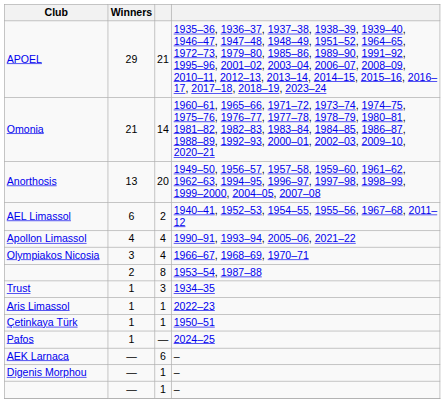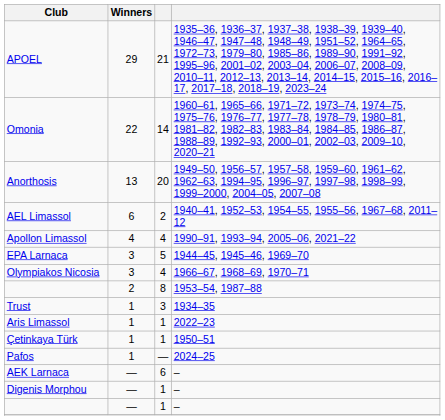 <table class="wikitable sortable">
 <tr>
 <th width="150">Club</th>
 <th width="3">Winners</th>
 <th width="3"></th>
 <th width="400"></th>
 </tr>
 <tr>
 <td><a href='#'>APOEL</a></td>
 <td style="text-align:center;">29</td>
 <td style="text-align:center;">21</td>
 <td><a href='#'>1935–36</a>, <a href='#'>1936–37</a>, <a href='#'>1937–38</a>, <a href='#'>1938–39</a>, <a href='#'>1939–40</a>, <a href='#'>1946–47</a>, <a href='#'>1947–48</a>, <a href='#'>1948–49</a>, <a href='#'>1951–52</a>, <a href='#'>1964–65</a>, <a href='#'>1972–73</a>, <a href='#'>1979–80</a>, <a href='#'>1985–86</a>, <a href='#'>1989–90</a>, <a href='#'>1991–92</a>, <a href='#'>1995–96</a>, <a href='#'>2001–02</a>, <a href='#'>2003–04</a>, <a href='#'>2006–07</a>, <a href='#'>2008–09</a>, <a href='#'>2010–11</a>, <a href='#'>2012–13</a>, <a href='#'>2013–14</a>, <a href='#'>2014–15</a>, <a href='#'>2015–16</a>, <a href='#'>2016–17</a>, <a href='#'>2017–18</a>, <a href='#'>2018–19</a>, <a href='#'>2023–24</a></td>
 </tr>
 <tr>
 <td><a href='#'>Omonia</a></td>
-<td style="text-align:center;">21</td>
+<td style="text-align:center;">22</td>
 <td style="text-align:center;">14</td>
 <td><a href='#'>1960–61</a>, <a href='#'>1965–66</a>, <a href='#'>1971–72</a>, <a href='#'>1973–74</a>, <a href='#'>1974–75</a>, <a href='#'>1975–76</a>, <a href='#'>1976–77</a>, <a href='#'>1977–78</a>, <a href='#'>1978–79</a>, <a href='#'>1980–81</a>, <a href='#'>1981–82</a>, <a href='#'>1982–83</a>, <a href='#'>1983–84</a>, <a href='#'>1984–85</a>, <a href='#'>1986–87</a>, <a href='#'>1988–89</a>, <a href='#'>1992–93</a>, <a href='#'>2000–01</a>, <a href='#'>2002–03</a>, <a href='#'>2009–10</a>, <a href='#'>2020–21</a></td>
 </tr>
 <tr>
 <td><a href='#'>Anorthosis</a></td>
 <td style="text-align:center;">13</td>
 <td style="text-align:center;">20</td>
 <td><a href='#'>1949–50</a>, <a href='#'>1956–57</a>, <a href='#'>1957–58</a>, <a href='#'>1959–60</a>, <a href='#'>1961–62</a>, <a href='#'>1962–63</a>, <a href='#'>1994–95</a>, <a href='#'>1996–97</a>, <a href='#'>1997–98</a>, <a href='#'>1998–99</a>, <a href='#'>1999–2000</a>, <a href='#'>2004–05</a>, <a href='#'>2007–08</a></td>
 </tr>
 <tr>
 <td><a href='#'>AEL Limassol</a></td>
 <td style="text-align:center;">6</td>
 <td style="text-align:center;">2</td>
 <td><a href='#'>1940–41</a>, <a href='#'>1952–53</a>, <a href='#'>1954–55</a>, <a href='#'>1955–56</a>, <a href='#'>1967–68</a>, <a href='#'>2011–12</a></td>
 </tr>
 <tr>
 <td><a href='#'>Apollon Limassol</a></td>
 <td style="text-align:center;">4</td>
 <td style="text-align:center;">4</td>
 <td><a href='#'>1990–91</a>, <a href='#'>1993–94</a>, <a href='#'>2005–06</a>, <a href='#'>2021–22</a></td>
+</tr>
+<tr>
+<td><a href='#'>EPA Larnaca</a></td>
+<td style="text-align:center;">3</td>
+<td style="text-align:center;">5</td>
+<td><a href='#'>1944–45</a>, <a href='#'>1945–46</a>, <a href='#'>1969–70</a></td>
 </tr>
 <tr>
 <td><a href='#'>Olympiakos Nicosia</a></td>
 <td style="text-align:center;">3</td>
 <td style="text-align:center;">4</td>
 <td><a href='#'>1966–67</a>, <a href='#'>1968–69</a>, <a href='#'>1970–71</a></td>
 </tr>
 <tr>
 <td></td>
 <td style="text-align:center;">2</td>
 <td style="text-align:center;">8</td>
 <td><a href='#'>1953–54</a>, <a href='#'>1987–88</a></td>
 </tr>
 <tr>
 <td><a href='#'>Trust</a></td>
 <td style="text-align:center;">1</td>
 <td style="text-align:center;">3</td>
 <td><a href='#'>1934–35</a></td>
 </tr>
 <tr>
 <td><a href='#'>Aris Limassol</a></td>
 <td style="text-align:center;">1</td>
 <td style="text-align:center;">1</td>
 <td><a href='#'>2022–23</a></td>
 </tr>
 <tr>
 <td><a href='#'>Çetinkaya Türk</a></td>
 <td style="text-align:center;">1</td>
 <td style="text-align:center;">1</td>
 <td><a href='#'>1950–51</a></td>
 </tr>
 <tr>
 <td><a href='#'>Pafos</a></td>
 <td style="text-align:center;">1</td>
 <td style="text-align:center;">—</td>
 <td><a href='#'>2024–25</a></td>
 </tr>
 <tr>
 <td><a href='#'>AEK Larnaca</a></td>
 <td style="text-align:center;">—</td>
 <td style="text-align:center;">6</td>
 <td>–</td>
 </tr>
 <tr>
 <td><a href='#'>Digenis Morphou</a></td>
 <td style="text-align:center;">—</td>
 <td style="text-align:center;">1</td>
 <td>–</td>
 </tr>
 <tr>
 <td></td>
 <td style="text-align:center;">—</td>
 <td style="text-align:center;">1</td>
 <td>–</td>
 </tr>
 <tr>
 </tr>
 <tr>
 </tr>
 </table>
